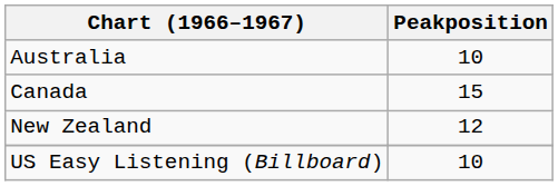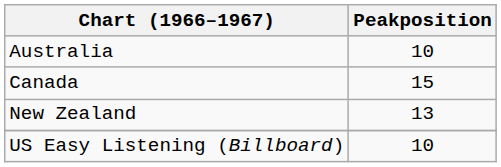 <table class="wikitable sortable">
 <tr>
 <th>Chart (1966–1967)</th>
 <th>Peakposition</th>
 </tr>
 <tr>
 <td>Australia</td>
 <td style="text-align:center;">10</td>
 </tr>
 <tr>
 <td>Canada</td>
 <td style="text-align:center;">15</td>
 </tr>
 <tr>
 <td>New Zealand</td>
-<td style="text-align:center;">12</td>
+<td style="text-align:center;">13</td>
 </tr>
 <tr>
 </tr>
 <tr>
 <td>US Easy Listening (<em>Billboard</em>)</td>
 <td style="text-align:center;">10</td>
 </tr>
 </table>
